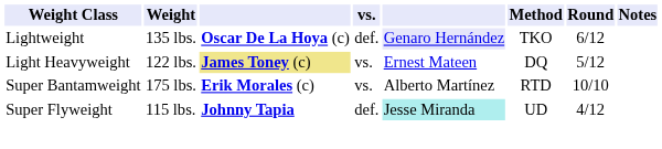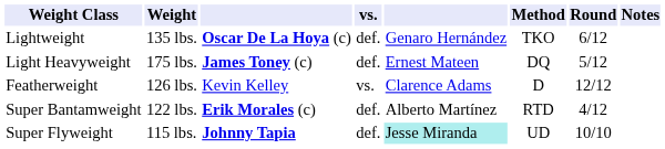 <table class="toccolours" style="font-size: 85%;">
 <tr>
 <th style="background:#e6e8fa; color:#000; text-align:center;">Weight Class</th>
 <th style="background:#e6e8fa; color:#000; text-align:center;">Weight</th>
 <th style="background:#e6e8fa; color:#000; text-align:center;"></th>
 <th style="background:#e6e8fa; color:#000; text-align:center;">vs.</th>
 <th style="background:#e6e8fa; color:#000; text-align:center;"></th>
 <th style="background:#e6e8fa; color:#000; text-align:center;">Method</th>
 <th style="background:#e6e8fa; color:#000; text-align:center;">Round</th>
 <th style="background:#e6e8fa; color:#000; text-align:center;">Notes</th>
 </tr>
 <tr>
 <td>Lightweight</td>
 <td>135 lbs.</td>
 <td><strong><a href='#'>Oscar De La Hoya</a></strong> (c)</td>
 <td>def.</td>
-<td style="background: lavender;"><a href='#'>Genaro Hernández</a></td>
+<td><a href='#'>Genaro Hernández</a></td>
 <td align=center>TKO</td>
 <td align=center>6/12</td>
 <td></td>
 </tr>
 <tr>
 <td>Light Heavyweight</td>
-<td>122 lbs.</td>
-<td style="background: khaki;"><strong><a href='#'>James Toney</a></strong> (c)</td>
-<td>vs.</td>
+<td>175 lbs.</td>
+<td><strong><a href='#'>James Toney</a></strong> (c)</td>
+<td>def.</td>
 <td><a href='#'>Ernest Mateen</a></td>
 <td align=center>DQ</td>
 <td align=center>5/12</td>
 <td></td>
 </tr>
 <tr>
+<td>Featherweight</td>
+<td>126 lbs.</td>
+<td><a href='#'>Kevin Kelley</a></td>
+<td>vs.</td>
+<td><a href='#'>Clarence Adams</a></td>
+<td align=center>D</td>
+<td align=center>12/12</td>
+<td></td>
+</tr>
+<tr>
 <td>Super Bantamweight</td>
-<td>175 lbs.</td>
+<td>122 lbs.</td>
 <td><strong><a href='#'>Erik Morales</a></strong> (c)</td>
-<td>vs.</td>
+<td>def.</td>
 <td>Alberto Martínez</td>
 <td align=center>RTD</td>
-<td align=center>10/10</td>
+<td align=center>4/12</td>
 <td></td>
 </tr>
 <tr>
 <td>Super Flyweight</td>
 <td>115 lbs.</td>
 <td><strong><a href='#'>Johnny Tapia</a></strong></td>
 <td>def.</td>
 <td style="background: paleturquoise;">Jesse Miranda</td>
 <td align=center>UD</td>
-<td align=center>4/12</td>
+<td align=center>10/10</td>
 </tr>
 </table>
